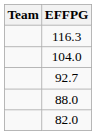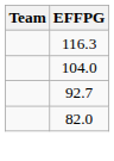 <table class=wikitable>
 <tr>
 <th>Team</th>
 <th>EFFPG</th>
 </tr>
 <tr>
 <td></td>
 <td align=center>116.3</td>
 </tr>
 <tr>
 <td></td>
 <td align=center>104.0</td>
 </tr>
 <tr>
 <td></td>
 <td align=center>92.7</td>
 </tr>
 <tr>
 <td></td>
-<td align=center>88.0</td>
-</tr>
-<tr>
-<td></td>
 <td align=center>82.0</td>
 </tr>
 </table>
